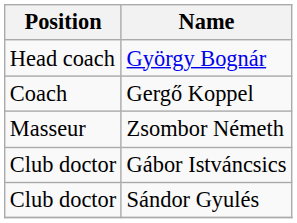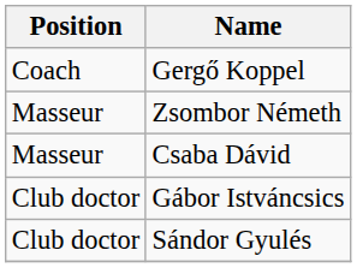 <table class="wikitable">
 <tr>
 <th>Position</th>
 <th>Name</th>
-</tr>
-<tr>
-<td>Head coach</td>
-<td> <a href='#'>György Bognár</a></td>
 </tr>
 <tr>
 <td>Coach</td>
 <td> Gergő Koppel</td>
 </tr>
 <tr>
 <td>Masseur</td>
 <td> Zsombor Németh</td>
+</tr>
+<tr>
+<td>Masseur</td>
+<td> Csaba Dávid</td>
 </tr>
 <tr>
 <td>Club doctor</td>
 <td> Gábor Istváncsics</td>
 </tr>
 <tr>
 <td>Club doctor</td>
 <td> Sándor Gyulés</td>
 </tr>
 <tr>
 </tr>
 </table>
